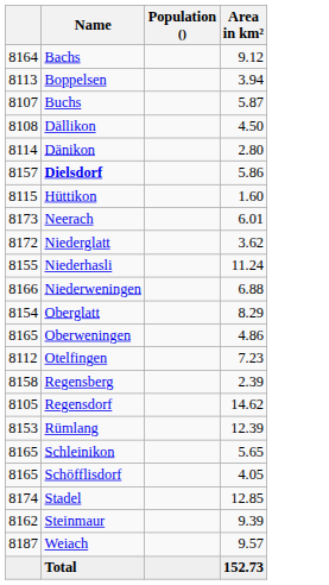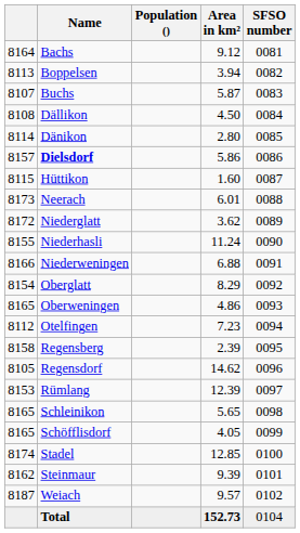 <table class=wikitable>
 <tr>
 <th></th>
 <th>Name</th>
 <th>Population <br><small>()</small></th>
 <th>Area <br>in km²</th>
+<th>SFSO<br>number</th>
 </tr>
 <tr>
 <td>8164</td>
 <td><a href='#'>Bachs</a></td>
 <td align="center"></td>
 <td align="right">9.12</td>
+<td align="center">0081</td>
 </tr>
 <tr>
 <td>8113</td>
 <td><a href='#'>Boppelsen</a></td>
 <td align="center"></td>
 <td align="right">3.94</td>
+<td align="center">0082</td>
 </tr>
 <tr>
 <td>8107</td>
 <td><a href='#'>Buchs</a></td>
 <td align="center"></td>
 <td align="right">5.87</td>
+<td align="center">0083</td>
 </tr>
 <tr>
 <td>8108</td>
 <td><a href='#'>Dällikon</a></td>
 <td align="center"></td>
 <td align="right">4.50</td>
+<td align="center">0084</td>
 </tr>
 <tr>
 <td>8114</td>
 <td><a href='#'>Dänikon</a></td>
 <td align="center"></td>
 <td align="right">2.80</td>
+<td align="center">0085</td>
 </tr>
 <tr>
 <td>8157</td>
 <td><strong><a href='#'>Dielsdorf</a></strong></td>
 <td align="center"></td>
 <td align="right">5.86</td>
+<td align="center">0086</td>
 </tr>
 <tr>
 <td>8115</td>
 <td><a href='#'>Hüttikon</a></td>
 <td align="center"></td>
 <td align="right">1.60</td>
+<td align="center">0087</td>
 </tr>
 <tr>
 <td>8173</td>
 <td><a href='#'>Neerach</a></td>
 <td align="center"></td>
 <td align="right">6.01</td>
+<td align="center">0088</td>
 </tr>
 <tr>
 <td>8172</td>
 <td><a href='#'>Niederglatt</a></td>
 <td align="center"></td>
 <td align="right">3.62</td>
+<td align="center">0089</td>
 </tr>
 <tr>
 <td>8155</td>
 <td><a href='#'>Niederhasli</a></td>
 <td align="center"></td>
 <td align="right">11.24</td>
+<td align="center">0090</td>
 </tr>
 <tr>
 <td>8166</td>
 <td><a href='#'>Niederweningen</a></td>
 <td align="center"></td>
 <td align="right">6.88</td>
+<td align="center">0091</td>
 </tr>
 <tr>
 <td>8154</td>
 <td><a href='#'>Oberglatt</a></td>
 <td align="center"></td>
 <td align="right">8.29</td>
+<td align="center">0092</td>
 </tr>
 <tr>
 <td>8165</td>
 <td><a href='#'>Oberweningen</a></td>
 <td align="center"></td>
 <td align="right">4.86</td>
+<td align="center">0093</td>
 </tr>
 <tr>
 <td>8112</td>
 <td><a href='#'>Otelfingen</a></td>
 <td align="center"></td>
 <td align="right">7.23</td>
+<td align="center">0094</td>
 </tr>
 <tr>
 <td>8158</td>
 <td><a href='#'>Regensberg</a></td>
 <td align="center"></td>
 <td align="right">2.39</td>
+<td align="center">0095</td>
 </tr>
 <tr>
 <td>8105</td>
 <td><a href='#'>Regensdorf</a></td>
 <td align="center"></td>
 <td align="right">14.62</td>
+<td align="center">0096</td>
 </tr>
 <tr>
 <td>8153</td>
 <td><a href='#'>Rümlang</a></td>
 <td align="center"></td>
 <td align="right">12.39</td>
+<td align="center">0097</td>
 </tr>
 <tr>
 <td>8165</td>
 <td><a href='#'>Schleinikon</a></td>
 <td align="center"></td>
 <td align="right">5.65</td>
+<td align="center">0098</td>
 </tr>
 <tr>
 <td>8165</td>
 <td><a href='#'>Schöfflisdorf</a></td>
 <td align="center"></td>
 <td align="right">4.05</td>
+<td align="center">0099</td>
 </tr>
 <tr>
 <td>8174</td>
 <td><a href='#'>Stadel</a></td>
 <td align="center"></td>
 <td align="right">12.85</td>
+<td align="center">0100</td>
 </tr>
 <tr>
 <td>8162</td>
 <td><a href='#'>Steinmaur</a></td>
 <td align="center"></td>
 <td align="right">9.39</td>
+<td align="center">0101</td>
 </tr>
 <tr>
 <td>8187</td>
 <td><a href='#'>Weiach</a></td>
 <td align="center"></td>
 <td align="right">9.57</td>
+<td align="center">0102</td>
 </tr>
 <tr style="background-color:#EFEFEF;">
 <td></td>
 <td><strong>Total</strong></td>
 <td align="center"><strong></strong></td>
 <td align="right"><strong>152.73</strong></td>
+<td align="center">0104</td>
 </tr>
 </table>
